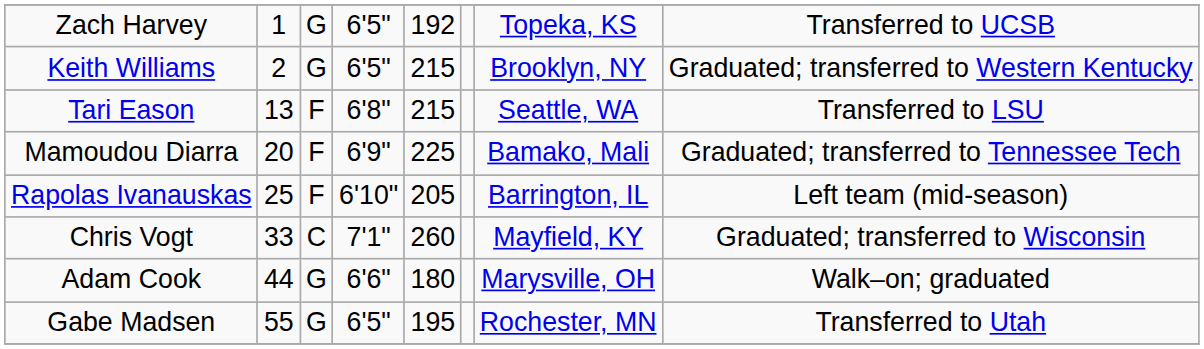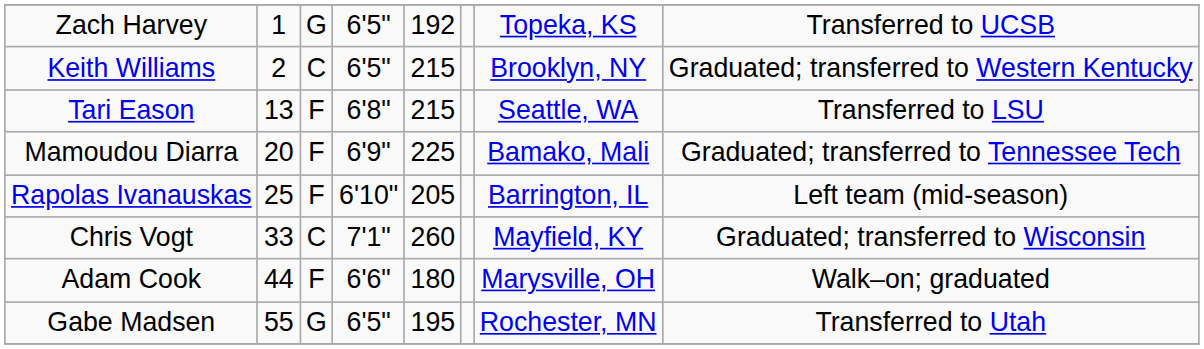 <table class="wikitable sortable sortable" style="text-align: center">
 <tr align=center>
 </tr>
 <tr>
 <td>Zach Harvey</td>
 <td>1</td>
 <td>G</td>
 <td>6'5"</td>
 <td>192</td>
 <td></td>
 <td><a href='#'>Topeka, KS</a></td>
 <td>Transferred to <a href='#'>UCSB</a></td>
 </tr>
 <tr>
 <td><a href='#'>Keith Williams</a></td>
 <td>2</td>
-<td>G</td>
+<td>C</td>
 <td>6'5"</td>
 <td>215</td>
 <td></td>
 <td><a href='#'>Brooklyn, NY</a></td>
 <td>Graduated; transferred to <a href='#'>Western Kentucky</a></td>
 </tr>
 <tr>
 <td><a href='#'>Tari Eason</a></td>
 <td>13</td>
 <td>F</td>
 <td>6'8"</td>
 <td>215</td>
 <td></td>
 <td><a href='#'>Seattle, WA</a></td>
 <td>Transferred to <a href='#'>LSU</a></td>
 </tr>
 <tr>
 <td>Mamoudou Diarra</td>
 <td>20</td>
 <td>F</td>
 <td>6'9"</td>
 <td>225</td>
 <td></td>
 <td><a href='#'>Bamako, Mali</a></td>
 <td>Graduated; transferred to <a href='#'>Tennessee Tech</a></td>
 </tr>
 <tr>
 <td><a href='#'>Rapolas Ivanauskas</a></td>
 <td>25</td>
 <td>F</td>
 <td>6'10"</td>
 <td>205</td>
 <td></td>
 <td><a href='#'>Barrington, IL</a></td>
 <td>Left team (mid-season)</td>
 </tr>
 <tr>
 <td>Chris Vogt</td>
 <td>33</td>
 <td>C</td>
 <td>7'1"</td>
 <td>260</td>
 <td></td>
 <td><a href='#'>Mayfield, KY</a></td>
 <td>Graduated; transferred to <a href='#'>Wisconsin</a></td>
 </tr>
 <tr>
 <td>Adam Cook</td>
 <td>44</td>
-<td>G</td>
+<td>F</td>
 <td>6'6"</td>
 <td>180</td>
 <td></td>
 <td><a href='#'>Marysville, OH</a></td>
 <td>Walk–on; graduated</td>
 </tr>
 <tr>
 <td>Gabe Madsen</td>
 <td>55</td>
 <td>G</td>
 <td>6'5"</td>
 <td>195</td>
 <td></td>
 <td><a href='#'>Rochester, MN</a></td>
 <td>Transferred to <a href='#'>Utah</a></td>
 </tr>
 <tr>
 </tr>
 </table>
